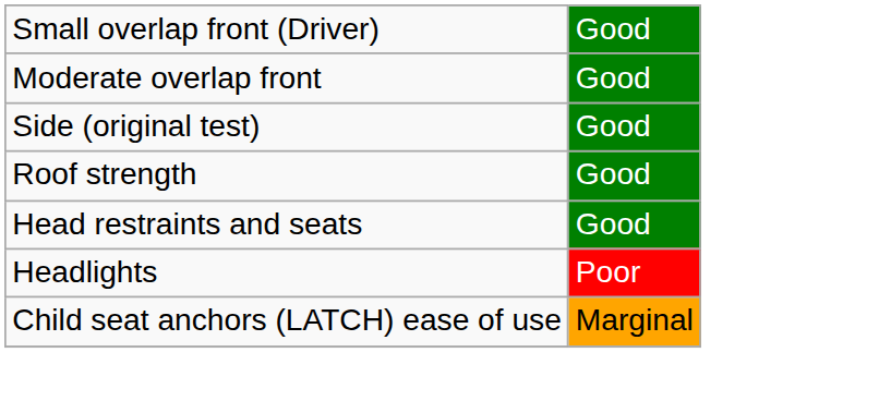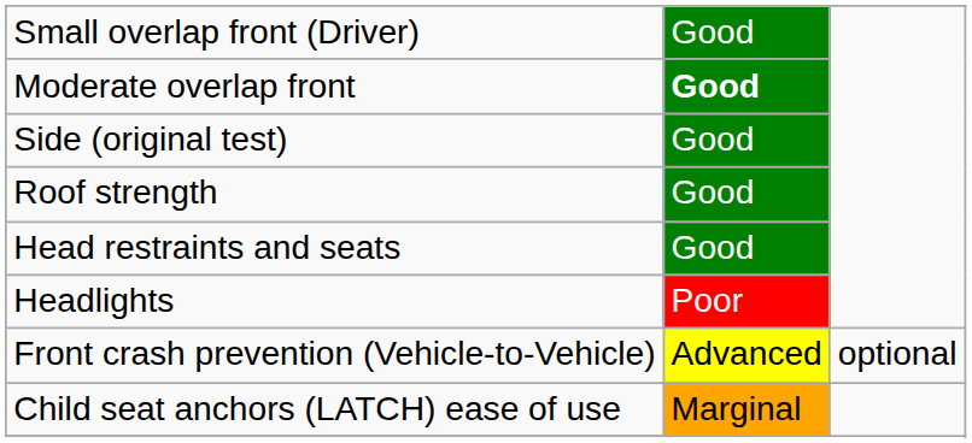 <table class="wikitable">
 <tr>
 <td>Small overlap front (Driver)</td>
 <td style="color:white;background: green">Good</td>
 </tr>
 <tr>
 <td>Moderate overlap front</td>
-<td style="color:white;background: green">Good</td>
+<td style="color:white;background: green"><strong>Good</strong></td>
 </tr>
 <tr>
 <td>Side (original test)</td>
 <td style="color:white;background: green">Good</td>
 </tr>
 <tr>
 <td>Roof strength</td>
 <td style="color:white;background: green">Good</td>
 </tr>
 <tr>
 <td>Head restraints and seats</td>
 <td style="color:white;background: green">Good</td>
 </tr>
 <tr>
 <td>Headlights</td>
 <td style="color:white;background: red">Poor</td>
 </tr>
 <tr>
+<td>Front crash prevention (Vehicle-to-Vehicle)</td>
+<td style="background: yellow">Advanced</td>
+<td>optional</td>
+</tr>
+<tr>
 <td>Child seat anchors (LATCH) ease of use</td>
 <td style="background: orange">Marginal</td>
 </tr>
 <tr>
 </tr>
 </table>
